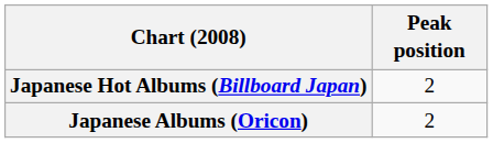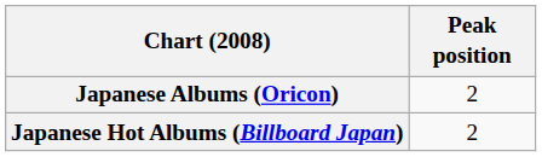 <table class="wikitable sortable plainrowheaders">
 <tr>
 <th>Chart (2008)</th>
 <th style="width:5em;line-height:1.3">Peak position</th>
 </tr>
 <tr>
+<th scope="row">Japanese Albums (<a href='#'>Oricon</a>)</th>
+<td align="center">2</td>
+</tr>
+<tr>
 <th scope="row">Japanese Hot Albums (<em><a href='#'>Billboard Japan</a></em>)</th>
 <td align="center">2</td>
 </tr>
-<tr>
-<th scope="row">Japanese Albums (<a href='#'>Oricon</a>)</th>
-<td align="center">2</td>
-</tr>
 </table>
